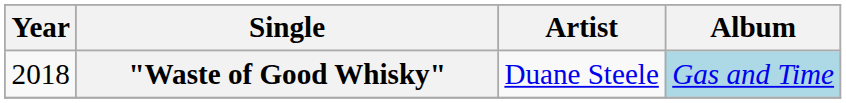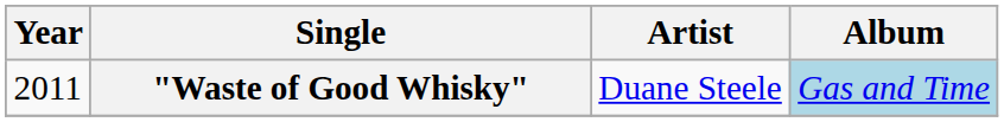 <table class="wikitable plainrowheaders">
 <tr>
 <th>Year</th>
 <th style="width:14em;">Single</th>
 <th>Artist</th>
 <th>Album</th>
 </tr>
 <tr>
-<td>2018</td>
+<td>2011</td>
 <th scope="row">"Waste of Good Whisky"</th>
 <td><a href='#'>Duane Steele</a></td>
 <td style="background: lightblue;"><em><a href='#'>Gas and Time</a></em></td>
 </tr>
 <tr>
 </tr>
 </table>
